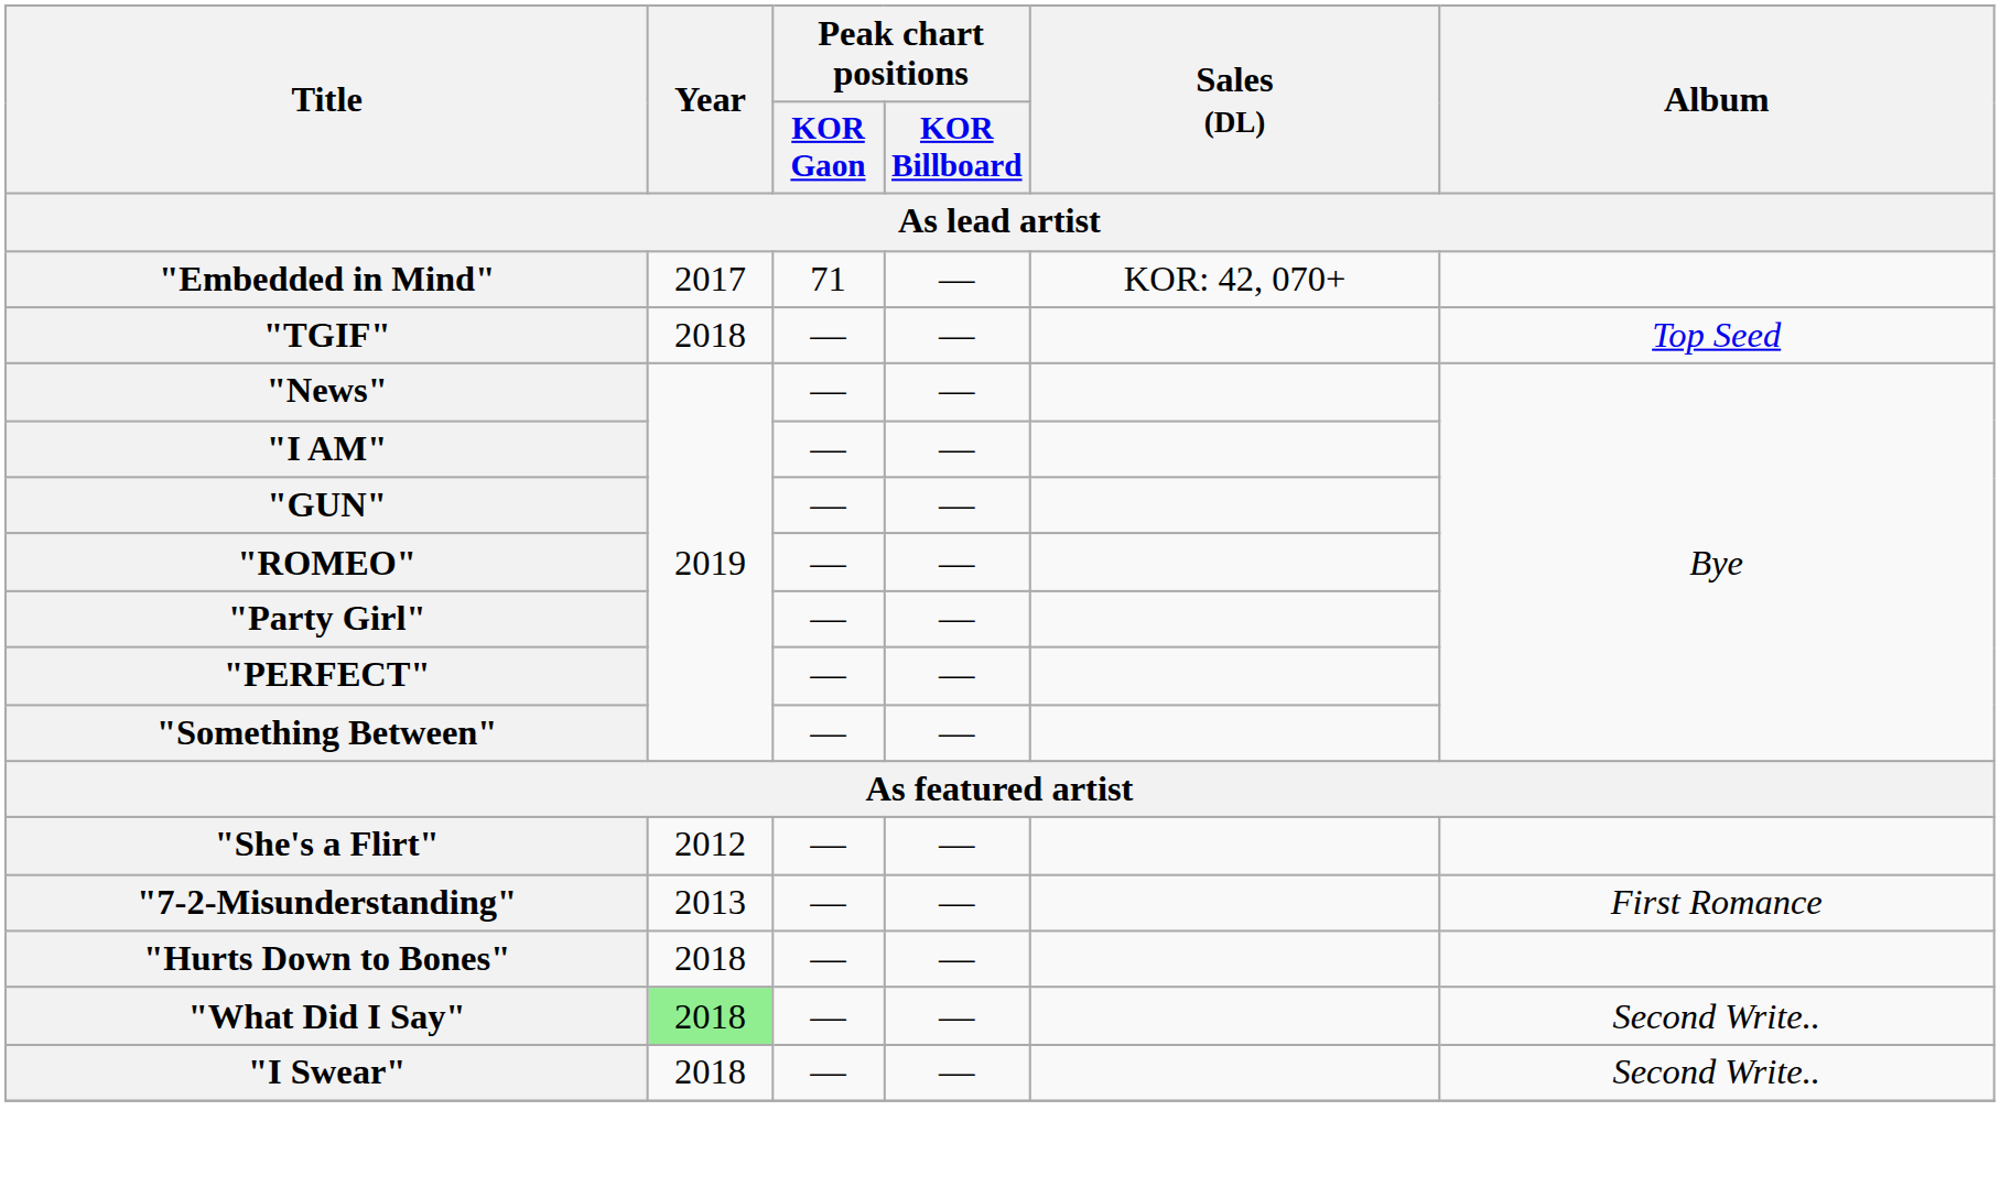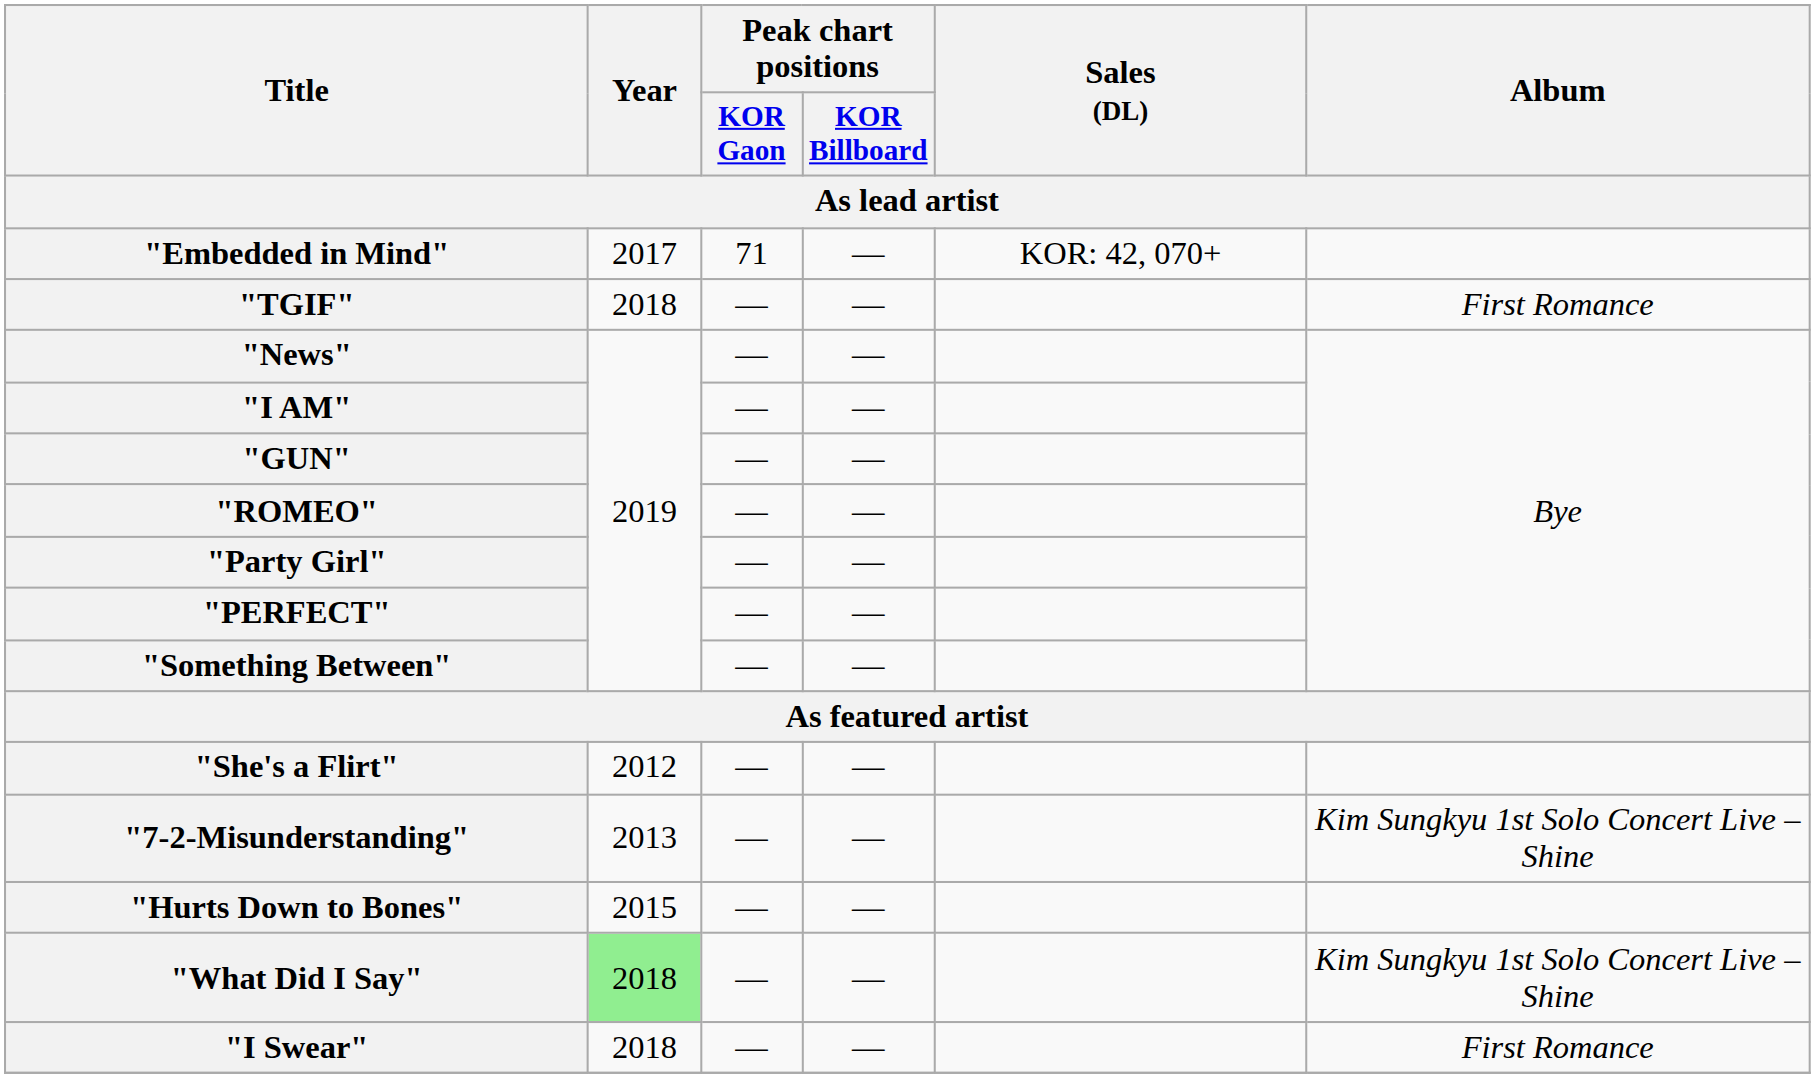 <table class="wikitable plainrowheaders" style="text-align:center;">
 <tr>
 <th rowspan="2" scope="col" style="width:17.5em;">Title</th>
 <th rowspan="2" scope="col" style="width:3em;">Year</th>
 <th colspan="2" scope="col">Peak chart positions</th>
 <th rowspan="2" scope="col" style="width:11em;">Sales<br><small>(DL)</small></th>
 <th rowspan="2" scope="col" style="width:15em;">Album</th>
 </tr>
 <tr>
 <th scope="col" style="width:3em;font-size:90%;"><a href='#'>KOR Gaon</a></th>
 <th scope="col" style="width:3em;font-size:90%;"><a href='#'>KOR Billboard</a></th>
 </tr>
 <tr>
 <th colspan="6">As lead artist</th>
 </tr>
 <tr>
 <th scope=row>"Embedded in Mind"  <br></th>
 <td>2017</td>
 <td>71</td>
 <td>—</td>
 <td>KOR: 42, 070+</td>
 <td><em></em></td>
 </tr>
 <tr>
 <th scope=row>"TGIF"</th>
 <td>2018</td>
 <td>—</td>
 <td>—</td>
 <td></td>
-<td><em><a href='#'>Top Seed</a></em></td>
+<td><em>First Romance</em></td>
 </tr>
 <tr>
 <th scope=row>"News"</th>
 <td rowspan="7">2019</td>
 <td>—</td>
 <td>—</td>
 <td></td>
 <td rowspan="7"><em>Bye</em></td>
 </tr>
 <tr>
 <th scope=row>"I AM"</th>
 <td>—</td>
 <td>—</td>
 <td></td>
 </tr>
 <tr>
 <th scope=row>"GUN"</th>
 <td>—</td>
 <td>—</td>
 <td></td>
 </tr>
 <tr>
 <th scope=row>"ROMEO"</th>
 <td>—</td>
 <td>—</td>
 <td></td>
 </tr>
 <tr>
 <th scope=row>"Party Girl"</th>
 <td>—</td>
 <td>—</td>
 <td></td>
 </tr>
 <tr>
 <th scope=row>"PERFECT"</th>
 <td>—</td>
 <td>—</td>
 <td></td>
 </tr>
 <tr>
 <th scope=row>"Something Between"</th>
 <td>—</td>
 <td>—</td>
 <td></td>
 </tr>
 <tr>
 <th colspan="6">As featured artist</th>
 </tr>
 <tr>
 <th scope=row>"She's a Flirt"  <br></th>
 <td>2012</td>
 <td>—</td>
 <td>—</td>
 <td></td>
 <td><em></em></td>
 </tr>
 <tr>
 <th scope=row>"7-2-Misunderstanding"  <br></th>
 <td>2013</td>
 <td>—</td>
 <td>—</td>
 <td></td>
-<td><em>First Romance</em></td>
+<td><em>Kim Sungkyu 1st Solo Concert Live – Shine</em></td>
 </tr>
 <tr>
 <th scope=row>"Hurts Down to Bones"  <br></th>
-<td>2018</td>
+<td>2015</td>
 <td>—</td>
 <td>—</td>
 <td></td>
 <td><em></em></td>
 </tr>
 <tr>
 <th scope=row>"What Did I Say"  <br></th>
 <td style="background: lightgreen;">2018</td>
 <td>—</td>
 <td>—</td>
 <td></td>
-<td><em>Second Write..</em></td>
+<td><em>Kim Sungkyu 1st Solo Concert Live – Shine</em></td>
 </tr>
 <tr>
 <th scope=row>"I Swear" <br></th>
 <td>2018</td>
 <td>—</td>
 <td>—</td>
 <td></td>
-<td><em>Second Write..</em></td>
+<td><em>First Romance</em></td>
 </tr>
 <tr>
 </tr>
 </table>
